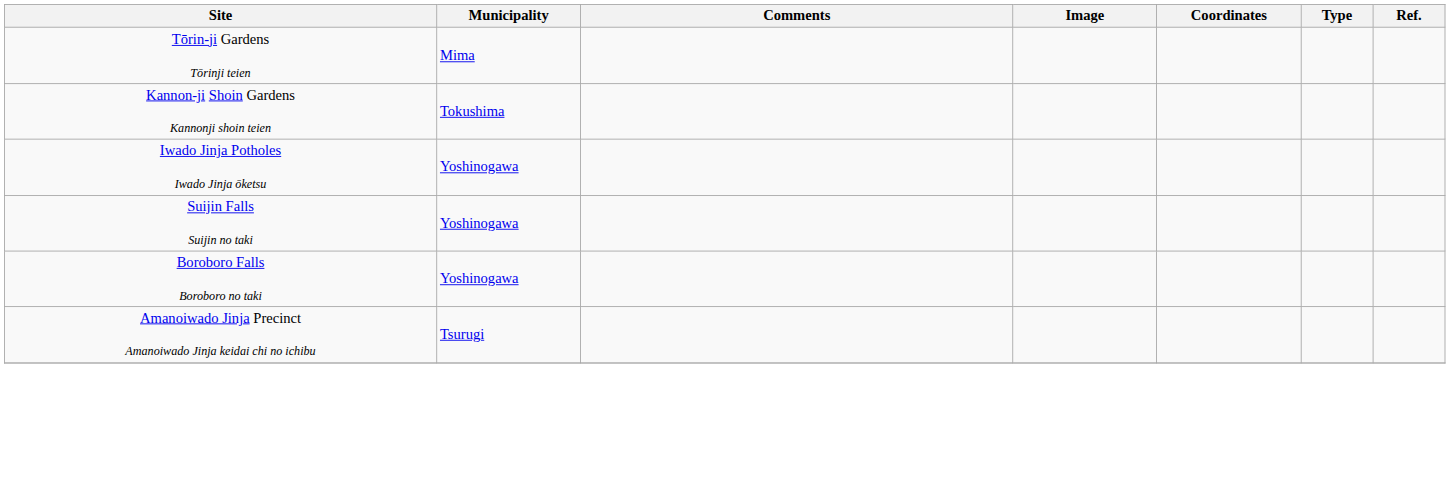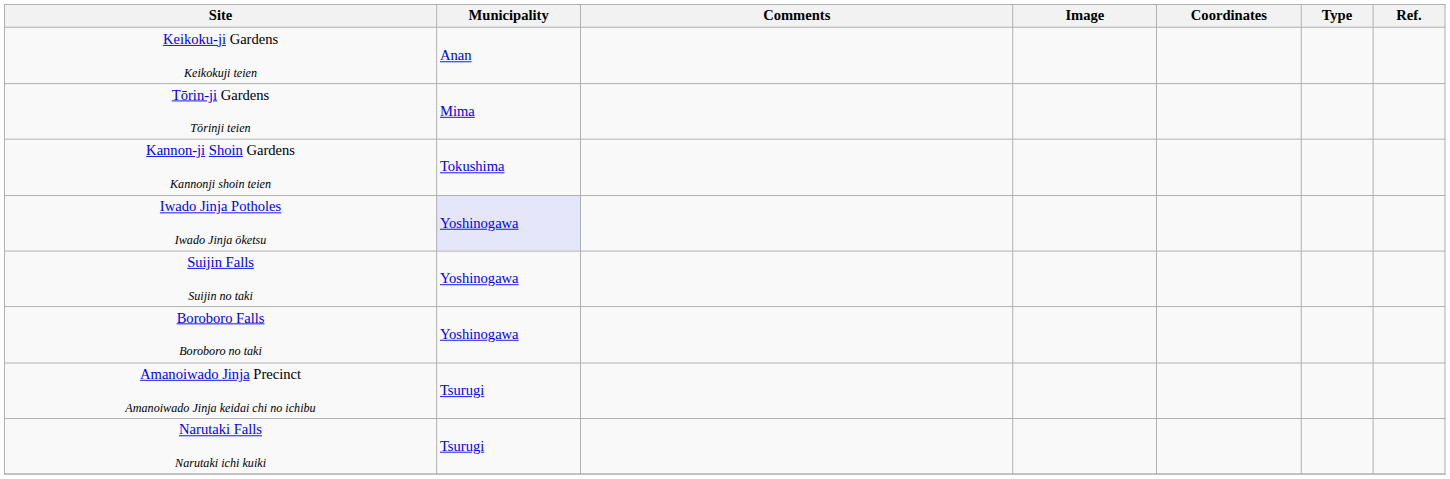 <table class="wikitable sortable"  style="width:100%;">
 <tr>
 <th width="30%" align="left">Site</th>
 <th width="10%" align="left">Municipality</th>
 <th width="30%" align="left" class="unsortable">Comments</th>
 <th width="10%" align="left"  class="unsortable">Image</th>
 <th width="10%" align="left" class="unsortable">Coordinates</th>
 <th width="5%" align="left">Type</th>
 <th width="5%" align="left"  class="unsortable">Ref.</th>
+</tr>
+<tr>
+<td align="center"><a href='#'>Keikoku-ji</a> Gardens<br><br><small><em>Keikokuji teien</em></small></td>
+<td><a href='#'>Anan</a></td>
+<td></td>
+<td></td>
+<td></td>
+<td></td>
+<td></td>
 </tr>
 <tr>
 <td align="center"><a href='#'>Tōrin-ji</a> Gardens<br><br><small><em>Tōrinji teien</em></small></td>
 <td><a href='#'>Mima</a></td>
 <td></td>
 <td></td>
 <td></td>
 <td></td>
 <td></td>
 </tr>
 <tr>
 <td align="center"><a href='#'>Kannon-ji</a> <a href='#'>Shoin</a> Gardens<br><br><small><em>Kannonji shoin teien</em></small></td>
 <td><a href='#'>Tokushima</a></td>
 <td></td>
 <td></td>
 <td></td>
 <td></td>
 <td></td>
 </tr>
 <tr>
 <td align="center"><a href='#'>Iwado Jinja Potholes</a><br><br><small><em>Iwado Jinja ōketsu</em></small></td>
-<td><a href='#'>Yoshinogawa</a></td>
+<td style="background: lavender;"><a href='#'>Yoshinogawa</a></td>
 <td></td>
 <td></td>
 <td></td>
 <td></td>
 <td></td>
 </tr>
 <tr>
 <td align="center"><a href='#'>Suijin Falls</a><br><br><small><em>Suijin no taki</em></small></td>
 <td><a href='#'>Yoshinogawa</a></td>
 <td></td>
 <td></td>
 <td></td>
 <td></td>
 <td></td>
 </tr>
 <tr>
 <td align="center"><a href='#'>Boroboro Falls</a><br><br><small><em>Boroboro no taki</em></small></td>
 <td><a href='#'>Yoshinogawa</a></td>
 <td></td>
 <td></td>
 <td></td>
 <td></td>
 <td></td>
 </tr>
 <tr>
 <td align="center"><a href='#'>Amanoiwado Jinja</a> Precinct<br><br><small><em>Amanoiwado Jinja keidai chi no ichibu</em></small></td>
 <td><a href='#'>Tsurugi</a></td>
 <td></td>
 <td></td>
 <td></td>
 <td></td>
 <td></td>
 </tr>
 <tr>
+<td align="center"><a href='#'>Narutaki Falls</a><br><br><small><em>Narutaki ichi kuiki</em></small></td>
+<td><a href='#'>Tsurugi</a></td>
+<td></td>
+<td></td>
+<td></td>
+<td></td>
+<td></td>
+</tr>
+<tr>
 </tr>
 </table>
